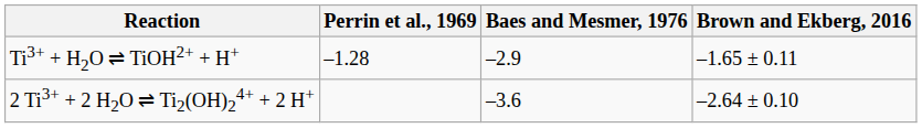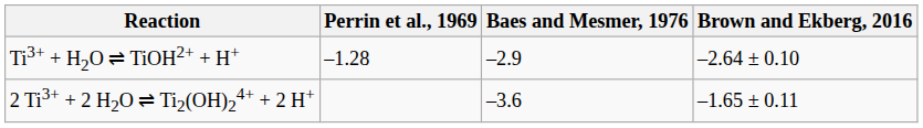 <table class="wikitable">
 <tr>
 <th>Reaction</th>
 <th>Perrin et al., 1969</th>
 <th>Baes and Mesmer, 1976</th>
 <th>Brown and Ekberg, 2016</th>
 </tr>
 <tr>
 <td>Ti<sup>3+</sup> + H<sub>2</sub>O ⇌ TiOH<sup>2+</sup> + H<sup>+</sup></td>
 <td>–1.28</td>
 <td>–2.9</td>
-<td>–1.65 ± 0.11</td>
+<td>–2.64 ± 0.10</td>
 </tr>
 <tr>
 <td>2 Ti<sup>3+</sup> + 2 H<sub>2</sub>O ⇌ Ti<sub>2</sub>(OH)<sub>2</sub><sup>4+</sup> + 2 H<sup>+</sup></td>
 <td></td>
 <td>–3.6</td>
-<td>–2.64 ± 0.10</td>
+<td>–1.65 ± 0.11</td>
 </tr>
 </table>
